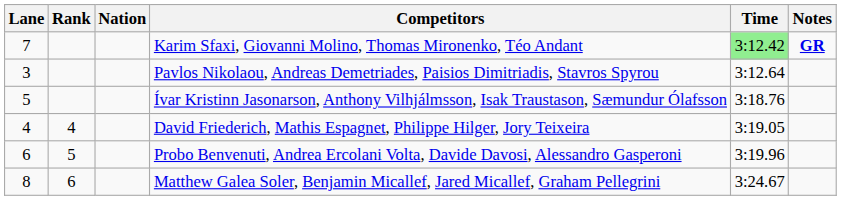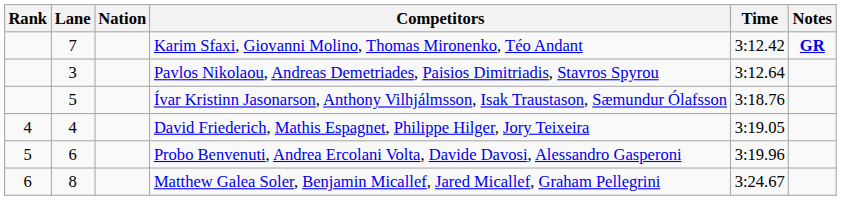 <table class="wikitable sortable" style="text-align:center; font-size:95%">
 <tr>
+<th>Rank</th>
 <th>Lane</th>
-<th>Rank</th>
 <th>Nation</th>
 <th>Competitors</th>
 <th>Time</th>
 <th>Notes</th>
 </tr>
 <tr>
+<td></td>
 <td>7</td>
-<td></td>
 <td align=left></td>
 <td align=left><a href='#'>Karim Sfaxi</a>, <a href='#'>Giovanni Molino</a>, <a href='#'>Thomas Mironenko</a>, <a href='#'>Téo Andant</a></td>
-<td style="background: lightgreen;">3:12.42</td>
+<td>3:12.42</td>
 <td><strong><a href='#'>GR</a></strong></td>
 </tr>
 <tr>
+<td></td>
 <td>3</td>
-<td></td>
 <td align=left></td>
 <td align=left><a href='#'>Pavlos Nikolaou</a>, <a href='#'>Andreas Demetriades</a>, <a href='#'>Paisios Dimitriadis</a>, <a href='#'>Stavros Spyrou</a></td>
 <td>3:12.64</td>
 <td></td>
 </tr>
 <tr>
+<td></td>
 <td>5</td>
-<td></td>
 <td align=left></td>
 <td align=left><a href='#'>Ívar Kristinn Jasonarson</a>, <a href='#'>Anthony Vilhjálmsson</a>, <a href='#'>Isak Traustason</a>, <a href='#'>Sæmundur Ólafsson</a></td>
 <td>3:18.76</td>
 <td></td>
 </tr>
 <tr>
 <td>4</td>
 <td>4</td>
 <td align=left></td>
 <td align=left><a href='#'>David Friederich</a>, <a href='#'>Mathis Espagnet</a>, <a href='#'>Philippe Hilger</a>, <a href='#'>Jory Teixeira</a></td>
 <td>3:19.05</td>
 <td></td>
 </tr>
 <tr>
+<td>5</td>
 <td>6</td>
-<td>5</td>
 <td align=left></td>
 <td align=left><a href='#'>Probo Benvenuti</a>, <a href='#'>Andrea Ercolani Volta</a>, <a href='#'>Davide Davosi</a>, <a href='#'>Alessandro Gasperoni</a></td>
 <td>3:19.96</td>
 <td></td>
 </tr>
 <tr>
+<td>6</td>
 <td>8</td>
-<td>6</td>
 <td align=left></td>
 <td align=left><a href='#'>Matthew Galea Soler</a>, <a href='#'>Benjamin Micallef</a>, <a href='#'>Jared Micallef</a>, <a href='#'>Graham Pellegrini</a></td>
 <td>3:24.67</td>
 <td></td>
 </tr>
 </table>
